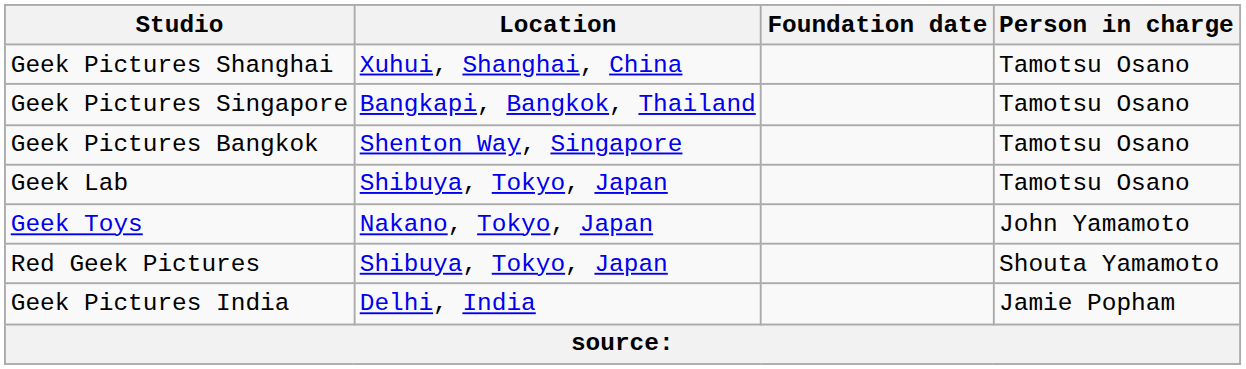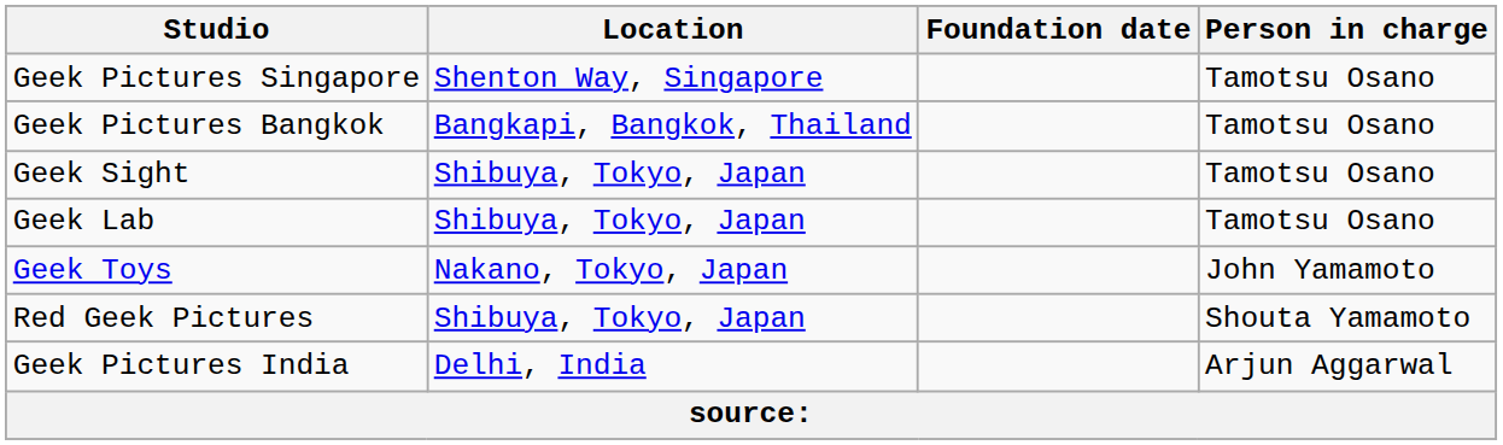 <table class="wikitable sortable">
 <tr>
 <th>Studio</th>
 <th>Location</th>
 <th>Foundation date</th>
 <th>Person in charge</th>
 </tr>
 <tr>
-<td>Geek Pictures Shanghai</td>
-<td><a href='#'>Xuhui</a>, <a href='#'>Shanghai</a>, <a href='#'>China</a></td>
+<td>Geek Pictures Singapore</td>
+<td><a href='#'>Shenton Way</a>, <a href='#'>Singapore</a></td>
 <td></td>
 <td>Tamotsu Osano</td>
 </tr>
 <tr>
-<td>Geek Pictures Singapore</td>
+<td>Geek Pictures Bangkok</td>
 <td><a href='#'>Bangkapi</a>, <a href='#'>Bangkok</a>, <a href='#'>Thailand</a></td>
 <td></td>
 <td>Tamotsu Osano</td>
 </tr>
 <tr>
-<td>Geek Pictures Bangkok</td>
-<td><a href='#'>Shenton Way</a>, <a href='#'>Singapore</a></td>
+<td>Geek Sight</td>
+<td><a href='#'>Shibuya</a>, <a href='#'>Tokyo</a>, <a href='#'>Japan</a></td>
 <td></td>
 <td>Tamotsu Osano</td>
 </tr>
 <tr>
 <td>Geek Lab</td>
 <td><a href='#'>Shibuya</a>, <a href='#'>Tokyo</a>, <a href='#'>Japan</a></td>
 <td></td>
 <td>Tamotsu Osano</td>
 </tr>
 <tr>
 <td><a href='#'>Geek Toys</a></td>
 <td><a href='#'>Nakano</a>, <a href='#'>Tokyo</a>, <a href='#'>Japan</a></td>
 <td></td>
 <td>John Yamamoto</td>
 </tr>
 <tr>
 <td>Red Geek Pictures</td>
 <td><a href='#'>Shibuya</a>, <a href='#'>Tokyo</a>, <a href='#'>Japan</a></td>
 <td></td>
 <td>Shouta Yamamoto</td>
 </tr>
 <tr>
 <td>Geek Pictures India</td>
 <td><a href='#'>Delhi</a>, <a href='#'>India</a></td>
 <td></td>
-<td>Jamie Popham</td>
+<td>Arjun Aggarwal</td>
 </tr>
 <tr class="sortbottom">
 <th colspan="4">source:</th>
 </tr>
 </table>
